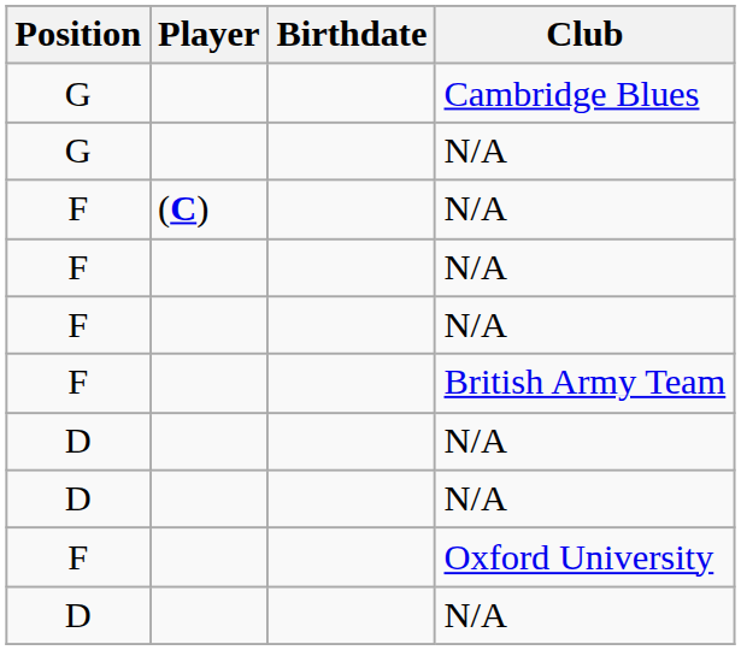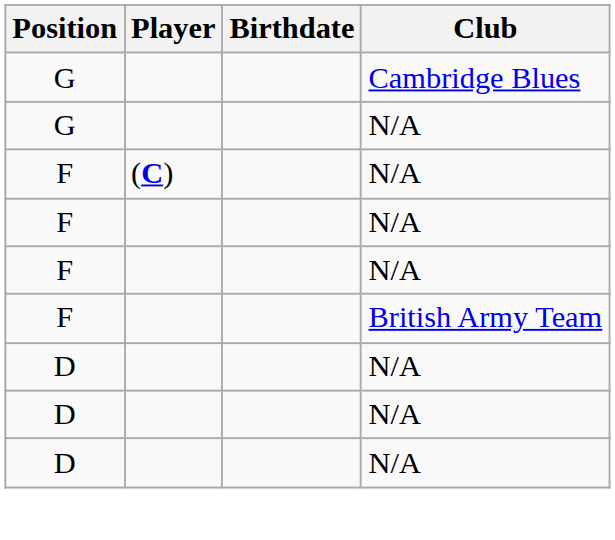 <table class="wikitable sortable" style="margin: 1em 1em 0; background: #f9f9f9; border: 1px #aaa solid; border-collapse: collapse; text-align: center; border: 1px solid; padding: 4px; border-spacing=0;">
 <tr>
 <th>Position</th>
 <th>Player</th>
 <th>Birthdate</th>
 <th>Club</th>
 </tr>
 <tr>
 <td>G</td>
 <td align="left"></td>
 <td align="right"></td>
 <td align="left"> <a href='#'>Cambridge Blues</a></td>
 </tr>
 <tr>
 <td>G</td>
 <td align="left"></td>
 <td align="right"></td>
 <td align="left">N/A</td>
 </tr>
 <tr>
 <td>F</td>
 <td align="left"> (<strong><a href='#'>C</a></strong>)</td>
 <td align="right"></td>
 <td align="left">N/A</td>
 </tr>
 <tr>
 <td>F</td>
 <td align="left"></td>
 <td align="right"></td>
 <td align="left">N/A</td>
 </tr>
 <tr>
 <td>F</td>
 <td align="left"></td>
 <td align="right"></td>
 <td align="left">N/A</td>
 </tr>
 <tr>
 <td>F</td>
 <td align="left"></td>
 <td align="right"></td>
 <td align="left"> <a href='#'>British Army Team</a></td>
 </tr>
 <tr>
 <td>D</td>
 <td align="left"></td>
 <td align="right"></td>
 <td align="left">N/A</td>
 </tr>
 <tr>
 <td>D</td>
 <td align="left"></td>
 <td align="right"></td>
 <td align="left">N/A</td>
 </tr>
 <tr>
-<td>F</td>
-<td align="left"></td>
-<td align="right"></td>
-<td align="left"> <a href='#'>Oxford University</a></td>
-</tr>
-<tr>
 <td>D</td>
 <td align="left"></td>
 <td align="right"></td>
 <td align="left">N/A</td>
 </tr>
 </table>
